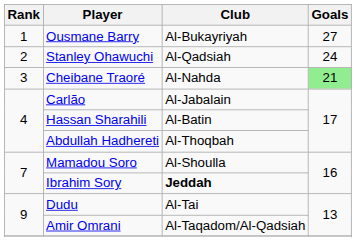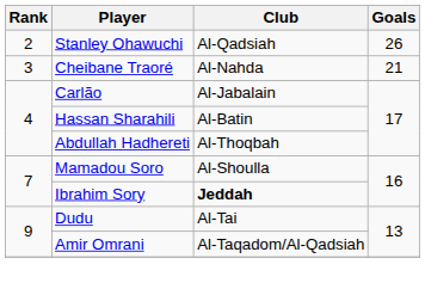 <table class="wikitable" style="text-align:center">
 <tr>
 <th>Rank</th>
 <th>Player</th>
 <th>Club</th>
 <th>Goals</th>
 </tr>
 <tr>
-<td>1</td>
-<td align="left"> <a href='#'>Ousmane Barry</a></td>
-<td align="left">Al-Bukayriyah</td>
-<td>27</td>
-</tr>
-<tr>
 <td>2</td>
 <td align="left"> <a href='#'>Stanley Ohawuchi</a></td>
 <td align="left">Al-Qadsiah</td>
-<td>24</td>
+<td>26</td>
 </tr>
 <tr>
 <td>3</td>
 <td align="left"> <a href='#'>Cheibane Traoré</a></td>
 <td align="left">Al-Nahda</td>
-<td style="background: lightgreen;">21</td>
+<td>21</td>
 </tr>
 <tr>
 <td rowspan=3>4</td>
 <td align="left"> <a href='#'>Carlão</a></td>
 <td align="left">Al-Jabalain</td>
 <td rowspan=3>17</td>
 </tr>
 <tr>
 <td align="left"> <a href='#'>Hassan Sharahili</a></td>
 <td align="left">Al-Batin</td>
 </tr>
 <tr>
 <td align="left"> <a href='#'>Abdullah Hadhereti</a></td>
 <td align="left">Al-Thoqbah</td>
 </tr>
 <tr>
 <td rowspan=2>7</td>
 <td align="left"> <a href='#'>Mamadou Soro</a></td>
 <td align="left">Al-Shoulla</td>
 <td rowspan=2>16</td>
 </tr>
 <tr>
 <td align="left"> <a href='#'>Ibrahim Sory</a></td>
 <td align="left"><strong>Jeddah</strong></td>
 </tr>
 <tr>
 <td rowspan=2>9</td>
 <td align="left"> <a href='#'>Dudu</a></td>
 <td align="left">Al-Tai</td>
 <td rowspan=2>13</td>
 </tr>
 <tr>
 <td align="left"> <a href='#'>Amir Omrani</a></td>
 <td align="left">Al-Taqadom/Al-Qadsiah</td>
 </tr>
 <tr>
 </tr>
 <tr>
 </tr>
 </table>
